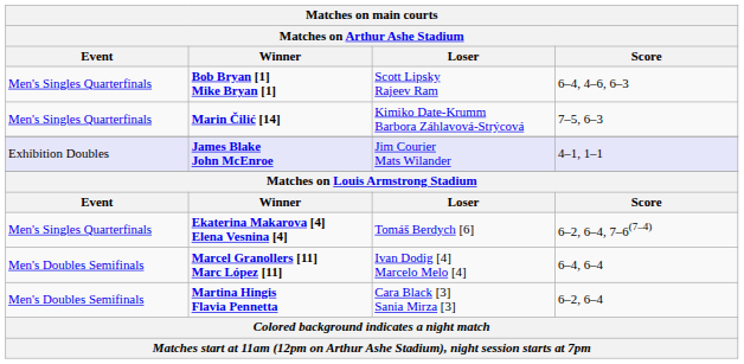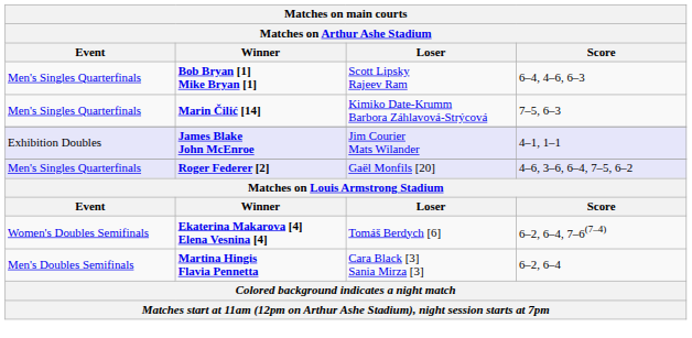 <table class="wikitable collapsible uncollapsed" style="margin:auto;">
 <tr>
 <th colspan="4" style="white-space:nowrap;">Matches on main courts</th>
 </tr>
 <tr>
 <th colspan="4"><strong>Matches on <a href='#'>Arthur Ashe Stadium</a></strong></th>
 </tr>
 <tr>
 <th width=220>Event</th>
 <th width=220>Winner</th>
 <th width=220>Loser</th>
 <th width=220>Score</th>
 </tr>
 <tr>
 <td><a href='#'>Men's Singles Quarterfinals</a></td>
 <td><strong> <a href='#'>Bob Bryan</a> [1] <br>  <a href='#'>Mike Bryan</a> [1]</strong></td>
 <td> <a href='#'>Scott Lipsky</a> <br>  <a href='#'>Rajeev Ram</a></td>
 <td>6–4, 4–6, 6–3</td>
 </tr>
 <tr>
 <td><a href='#'>Men's Singles Quarterfinals</a></td>
 <td><strong> <a href='#'>Marin Čilić</a> [14]</strong></td>
 <td> <a href='#'>Kimiko Date-Krumm</a> <br>  <a href='#'>Barbora Záhlavová-Strýcová</a></td>
 <td>7–5, 6–3</td>
 </tr>
 <tr>
 </tr>
 <tr bgcolor=lavender>
 <td>Exhibition Doubles</td>
 <td><strong> <a href='#'>James Blake</a> <br>  <a href='#'>John McEnroe</a></strong></td>
 <td> <a href='#'>Jim Courier</a> <br>  <a href='#'>Mats Wilander</a></td>
 <td>4–1, 1–1</td>
 </tr>
 <tr>
 </tr>
+<tr bgcolor=lavender>
+<td><a href='#'>Men's Singles Quarterfinals</a></td>
+<td><strong> <a href='#'>Roger Federer</a> [2]</strong></td>
+<td> <a href='#'>Gaël Monfils</a> [20]</td>
+<td>4–6, 3–6, 6–4, 7–5, 6–2</td>
+</tr>
 <tr>
 <th colspan="4"><strong>Matches on <a href='#'>Louis Armstrong Stadium</a></strong></th>
 </tr>
 <tr>
 <th width=220>Event</th>
 <th width=220>Winner</th>
 <th width=220>Loser</th>
 <th width=220>Score</th>
 </tr>
 <tr>
-<td><a href='#'>Men's Singles Quarterfinals</a></td>
+<td><a href='#'>Women's Doubles Semifinals</a></td>
 <td><strong> <a href='#'>Ekaterina Makarova</a> [4] <br>  <a href='#'>Elena Vesnina</a> [4]</strong></td>
 <td> <a href='#'>Tomáš Berdych</a> [6]</td>
 <td>6–2, 6–4, 7–6<sup>(7–4)</sup></td>
-</tr>
-<tr>
-<td><a href='#'>Men's Doubles Semifinals</a></td>
-<td><strong> <a href='#'>Marcel Granollers</a> [11] <br>  <a href='#'>Marc López</a> [11]</strong></td>
-<td> <a href='#'>Ivan Dodig</a> [4] <br>  <a href='#'>Marcelo Melo</a> [4]</td>
-<td>6–4, 6–4</td>
 </tr>
 <tr>
 <td><a href='#'>Men's Doubles Semifinals</a></td>
 <td><strong> <a href='#'>Martina Hingis</a> <br>  <a href='#'>Flavia Pennetta</a></strong></td>
 <td> <a href='#'>Cara Black</a> [3] <br>  <a href='#'>Sania Mirza</a> [3]</td>
 <td>6–2, 6–4</td>
 </tr>
 <tr>
 <th colspan=4><em>Colored background indicates a night match</em></th>
 </tr>
 <tr>
 <th colspan=4><em>Matches start at 11am (12pm on Arthur Ashe Stadium), night session starts at 7pm</em></th>
 </tr>
 </table>
